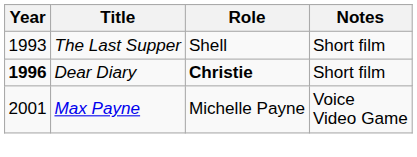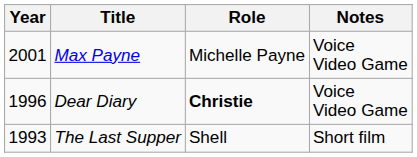 <table class="wikitable sortable">
 <tr>
 <th>Year</th>
 <th>Title</th>
 <th>Role</th>
 <th class="unsortable">Notes</th>
 </tr>
 <tr>
+<td>2001</td>
+<td><em><a href='#'>Max Payne</a></em></td>
+<td>Michelle Payne</td>
+<td>Voice <br> Video Game</td>
+</tr>
+<tr>
+<td>1996</td>
+<td><em>Dear Diary</em></td>
+<td><strong>Christie</strong></td>
+<td>Voice <br> Video Game</td>
+</tr>
+<tr>
 <td>1993</td>
 <td><em>The Last Supper</em></td>
 <td>Shell</td>
 <td>Short film</td>
 </tr>
-<tr>
-<td><strong>1996</strong></td>
-<td><em>Dear Diary</em></td>
-<td><strong>Christie</strong></td>
-<td>Short film</td>
-</tr>
-<tr>
-<td>2001</td>
-<td><em><a href='#'>Max Payne</a></em></td>
-<td>Michelle Payne</td>
-<td>Voice <br> Video Game</td>
-</tr>
 </table>
